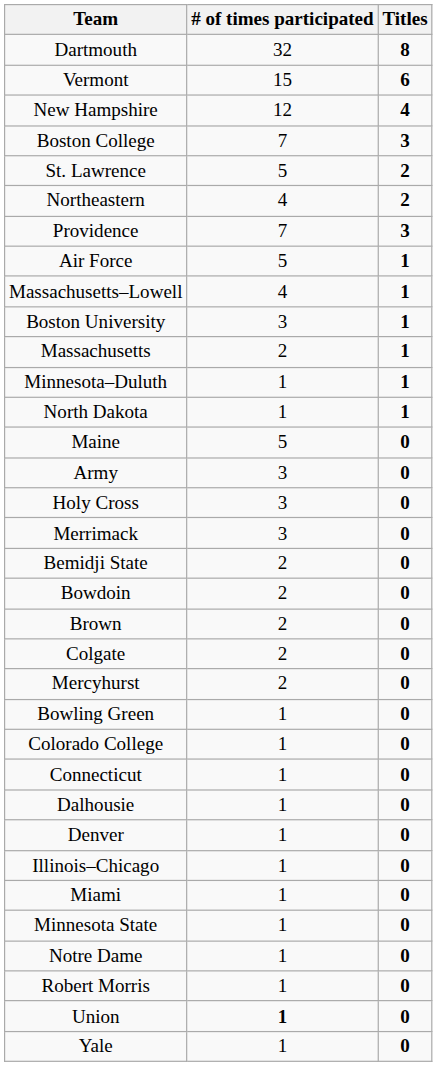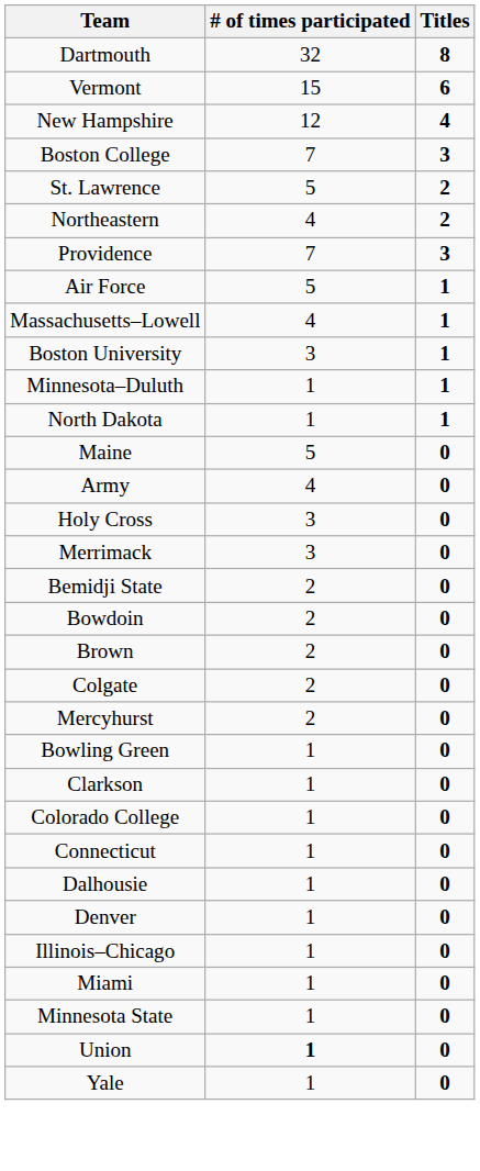 <table class="wikitable sortable" style="text-align:center" cellpadding=2 cellspacing=2>
 <tr>
 <th>Team</th>
 <th># of times participated</th>
 <th><strong>Titles</strong></th>
 </tr>
 <tr>
 <td>Dartmouth</td>
 <td>32</td>
 <td><strong>8</strong></td>
 </tr>
 <tr>
 <td>Vermont</td>
 <td>15</td>
 <td><strong>6</strong></td>
 </tr>
 <tr>
 <td>New Hampshire</td>
 <td>12</td>
 <td><strong>4</strong></td>
 </tr>
 <tr>
 <td>Boston College</td>
 <td>7</td>
 <td><strong>3</strong></td>
 </tr>
 <tr>
 <td>St. Lawrence</td>
 <td>5</td>
 <td><strong>2</strong></td>
 </tr>
 <tr>
 <td>Northeastern</td>
 <td>4</td>
 <td><strong>2</strong></td>
 </tr>
 <tr>
 <td>Providence</td>
 <td>7</td>
 <td><strong>3</strong></td>
 </tr>
 <tr>
 <td>Air Force</td>
 <td>5</td>
 <td><strong>1</strong></td>
 </tr>
 <tr>
 <td>Massachusetts–Lowell</td>
 <td>4</td>
 <td><strong>1</strong></td>
 </tr>
 <tr>
 <td>Boston University</td>
 <td>3</td>
 <td><strong>1</strong></td>
 </tr>
 <tr>
-<td>Massachusetts</td>
-<td>2</td>
-<td><strong>1</strong></td>
-</tr>
-<tr>
 <td>Minnesota–Duluth</td>
 <td>1</td>
 <td><strong>1</strong></td>
 </tr>
 <tr>
 <td>North Dakota</td>
 <td>1</td>
 <td><strong>1</strong></td>
 </tr>
 <tr>
 <td>Maine</td>
 <td>5</td>
 <td><strong>0</strong></td>
 </tr>
 <tr>
 <td>Army</td>
-<td>3</td>
+<td>4</td>
 <td><strong>0</strong></td>
 </tr>
 <tr>
 <td>Holy Cross</td>
 <td>3</td>
 <td><strong>0</strong></td>
 </tr>
 <tr>
 <td>Merrimack</td>
 <td>3</td>
 <td><strong>0</strong></td>
 </tr>
 <tr>
 <td>Bemidji State</td>
 <td>2</td>
 <td><strong>0</strong></td>
 </tr>
 <tr>
 <td>Bowdoin</td>
 <td>2</td>
 <td><strong>0</strong></td>
 </tr>
 <tr>
 <td>Brown</td>
 <td>2</td>
 <td><strong>0</strong></td>
 </tr>
 <tr>
 <td>Colgate</td>
 <td>2</td>
 <td><strong>0</strong></td>
 </tr>
 <tr>
 <td>Mercyhurst</td>
 <td>2</td>
 <td><strong>0</strong></td>
 </tr>
 <tr>
 <td>Bowling Green</td>
 <td>1</td>
 <td><strong>0</strong></td>
 </tr>
 <tr>
+<td>Clarkson</td>
+<td>1</td>
+<td><strong>0</strong></td>
+</tr>
+<tr>
 <td>Colorado College</td>
 <td>1</td>
 <td><strong>0</strong></td>
 </tr>
 <tr>
 <td>Connecticut</td>
 <td>1</td>
 <td><strong>0</strong></td>
 </tr>
 <tr>
 <td>Dalhousie</td>
 <td>1</td>
 <td><strong>0</strong></td>
 </tr>
 <tr>
 <td>Denver</td>
 <td>1</td>
 <td><strong>0</strong></td>
 </tr>
 <tr>
 <td>Illinois–Chicago</td>
 <td>1</td>
 <td><strong>0</strong></td>
 </tr>
 <tr>
 <td>Miami</td>
 <td>1</td>
 <td><strong>0</strong></td>
 </tr>
 <tr>
 <td>Minnesota State</td>
 <td>1</td>
 <td><strong>0</strong></td>
 </tr>
 <tr>
-<td>Notre Dame</td>
-<td>1</td>
-<td><strong>0</strong></td>
-</tr>
-<tr>
-<td>Robert Morris</td>
-<td>1</td>
-<td><strong>0</strong></td>
-</tr>
-<tr>
 <td>Union</td>
 <td><strong>1</strong></td>
 <td><strong>0</strong></td>
 </tr>
 <tr>
 <td>Yale</td>
 <td>1</td>
 <td><strong>0</strong></td>
 </tr>
 </table>
